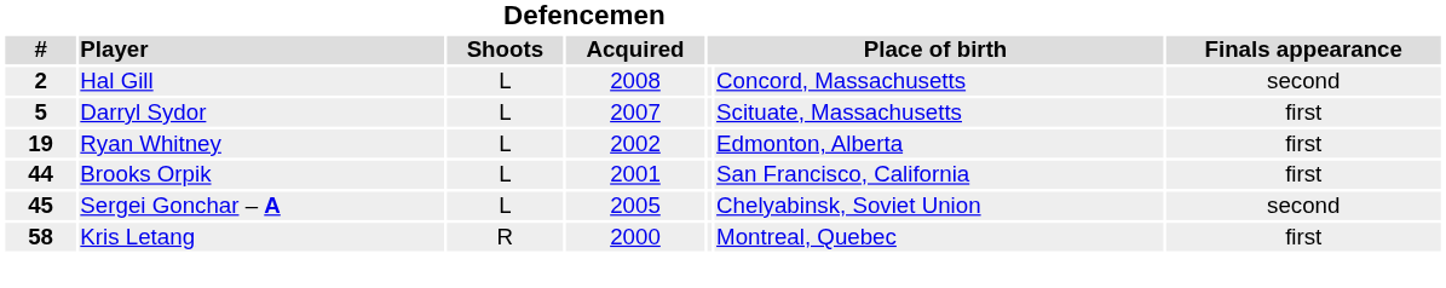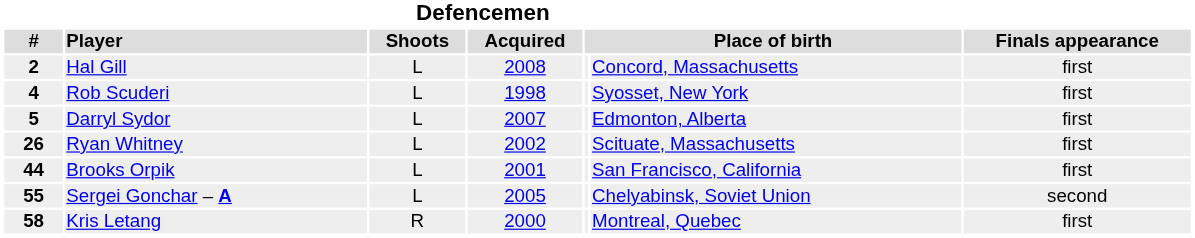 <table style="text-align:center;">
 <tr>
 <th colspan="6"><big>Defencemen</big></th>
 </tr>
 <tr style="background:#dddddd;">
 <th style="width:3em">#</th>
 <th style="width:16em; text-align:left">Player</th>
 <th style="width:5em">Shoots</th>
 <th style="width:6em">Acquired</th>
 <th style="width:20em" colspan="2">Place of birth</th>
 <th style="width:12em">Finals appearance</th>
 </tr>
 <tr style="background:#eeeeee;">
 <td><strong>2</strong></td>
 <td align="left"><a href='#'>Hal Gill</a></td>
 <td>L</td>
 <td><a href='#'>2008</a></td>
 <td></td>
 <td align="left"><a href='#'>Concord, Massachusetts</a></td>
-<td>second </td>
+<td>first</td>
+</tr>
+<tr style="background:#eeeeee;">
+<td><strong>4</strong></td>
+<td align="left"><a href='#'>Rob Scuderi</a></td>
+<td>L</td>
+<td><a href='#'>1998</a></td>
+<td></td>
+<td align="left"><a href='#'>Syosset, New York</a></td>
+<td>first</td>
 </tr>
 <tr style="background:#eeeeee;">
 <td><strong>5</strong></td>
 <td align="left"><a href='#'>Darryl Sydor</a></td>
 <td>L</td>
 <td><a href='#'>2007</a></td>
 <td></td>
-<td align="left"><a href='#'>Scituate, Massachusetts</a></td>
+<td align="left"><a href='#'>Edmonton, Alberta</a></td>
 <td>first</td>
 </tr>
 <tr style="background:#eeeeee;">
-<td><strong>19</strong></td>
+<td><strong>26</strong></td>
 <td align="left"><a href='#'>Ryan Whitney</a></td>
 <td>L</td>
 <td><a href='#'>2002</a></td>
 <td></td>
-<td align="left"><a href='#'>Edmonton, Alberta</a></td>
+<td align="left"><a href='#'>Scituate, Massachusetts</a></td>
 <td>first</td>
 </tr>
 <tr style="background:#eeeeee;">
 <td><strong>44</strong></td>
 <td align="left"><a href='#'>Brooks Orpik</a></td>
 <td>L</td>
 <td><a href='#'>2001</a></td>
 <td></td>
 <td align="left"><a href='#'>San Francisco, California</a></td>
 <td>first</td>
 </tr>
 <tr style="background:#eeeeee;">
-<td><strong>45</strong></td>
+<td><strong>55</strong></td>
 <td align="left"><a href='#'>Sergei Gonchar</a> – <strong><a href='#'>A</a></strong></td>
 <td>L</td>
 <td><a href='#'>2005</a></td>
 <td></td>
 <td align="left"><a href='#'>Chelyabinsk, Soviet Union</a></td>
 <td>second </td>
 </tr>
 <tr style="background:#eeeeee;">
 <td><strong>58</strong></td>
 <td align="left"><a href='#'>Kris Letang</a></td>
 <td>R</td>
 <td><a href='#'>2000</a></td>
 <td></td>
 <td align="left"><a href='#'>Montreal, Quebec</a></td>
 <td>first</td>
 </tr>
 </table>
